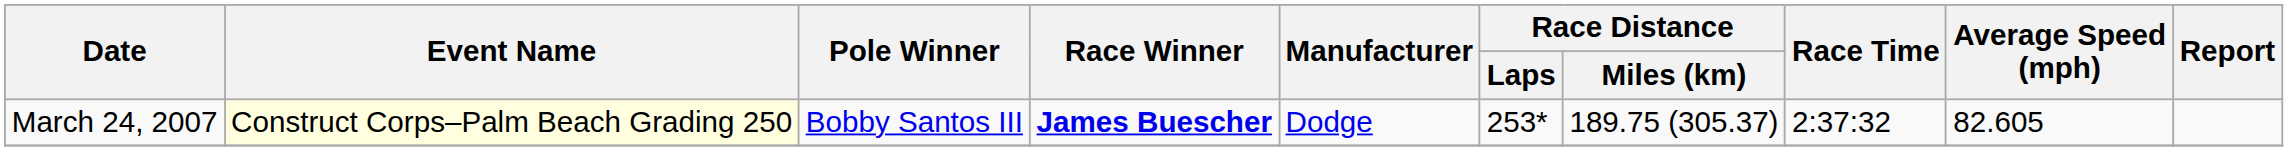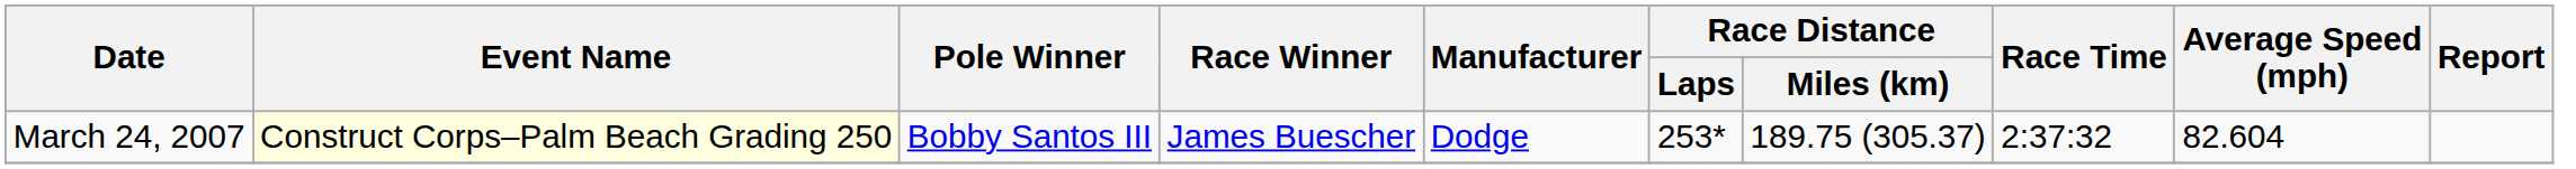 <table class="wikitable">
 <tr>
 <th rowspan="2">Date</th>
 <th rowspan="2">Event Name</th>
 <th rowspan="2">Pole Winner</th>
 <th rowspan="2">Race Winner</th>
 <th rowspan="2">Manufacturer</th>
 <th colspan="2">Race Distance</th>
 <th rowspan="2">Race Time</th>
 <th rowspan="2">Average Speed<br>(mph)</th>
 <th rowspan="2">Report</th>
 </tr>
 <tr>
 <th>Laps</th>
 <th>Miles (km)</th>
 </tr>
 <tr>
 <td>March 24, 2007</td>
 <td style="background: lightyellow;">Construct Corps–Palm Beach Grading 250</td>
 <td><a href='#'>Bobby Santos III</a></td>
-<td><strong><a href='#'>James Buescher</a></strong></td>
+<td><a href='#'>James Buescher</a></td>
 <td><a href='#'>Dodge</a></td>
 <td>253*</td>
 <td>189.75 (305.37)</td>
 <td>2:37:32</td>
-<td>82.605</td>
+<td>82.604</td>
 <td></td>
 </tr>
 <tr>
 </tr>
 </table>
